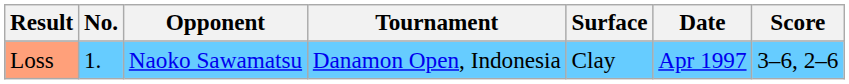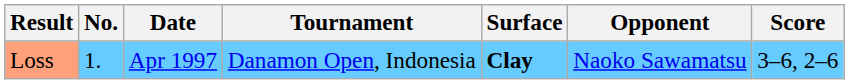 <table class="sortable wikitable">
 <tr>
 <th>Result</th>
 <th>No.</th>
-<th>Opponent</th>
+<th>Date</th>
 <th>Tournament</th>
 <th>Surface</th>
-<th>Date</th>
+<th>Opponent</th>
 <th class="unsortable">Score</th>
 </tr>
 <tr style="background:#6cf;">
 <td style="background:#ffa07a;">Loss</td>
 <td>1.</td>
+<td><a href='#'>Apr 1997</a></td>
+<td><a href='#'>Danamon Open</a>, Indonesia</td>
+<td><strong>Clay</strong></td>
 <td> <a href='#'>Naoko Sawamatsu</a></td>
-<td><a href='#'>Danamon Open</a>, Indonesia</td>
-<td>Clay</td>
-<td><a href='#'>Apr 1997</a></td>
 <td>3–6, 2–6</td>
 </tr>
 </table>
